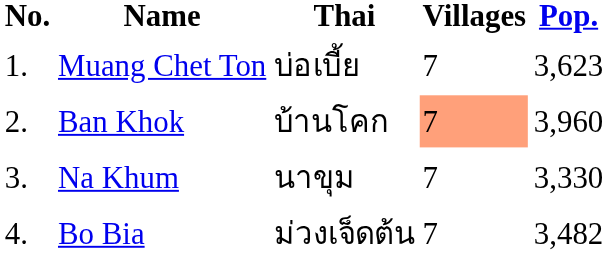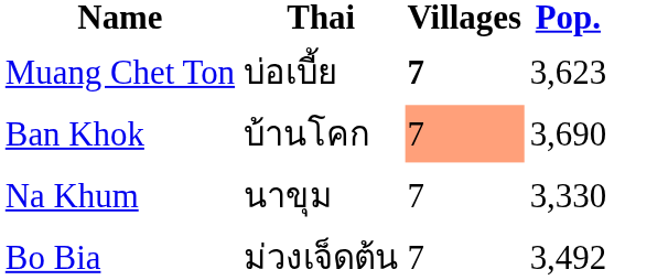 <table>
 <tr>
-<th>No.</th>
 <th>Name</th>
 <th>Thai</th>
 <th>Villages</th>
 <th><a href='#'>Pop.</a></th>
 </tr>
 <tr>
-<td>1.</td>
 <td><a href='#'>Muang Chet Ton</a></td>
 <td>บ่อเบี้ย</td>
-<td>7</td>
+<td><strong>7</strong></td>
 <td>3,623</td>
 </tr>
 <tr>
-<td>2.</td>
 <td><a href='#'>Ban Khok</a></td>
 <td>บ้านโคก</td>
 <td style="background: lightsalmon;">7</td>
-<td>3,960</td>
+<td>3,690</td>
 </tr>
 <tr>
-<td>3.</td>
 <td><a href='#'>Na Khum</a></td>
 <td>นาขุม</td>
 <td>7</td>
 <td>3,330</td>
 </tr>
 <tr>
-<td>4.</td>
 <td><a href='#'>Bo Bia</a></td>
 <td>ม่วงเจ็ดต้น</td>
 <td>7</td>
-<td>3,482</td>
+<td>3,492</td>
 </tr>
 </table>
